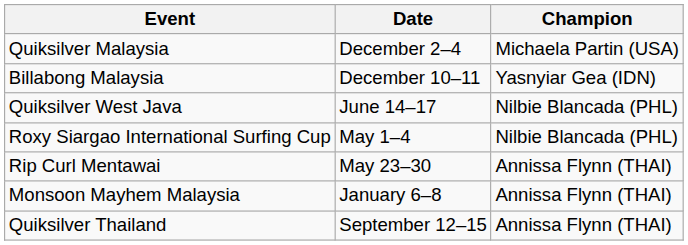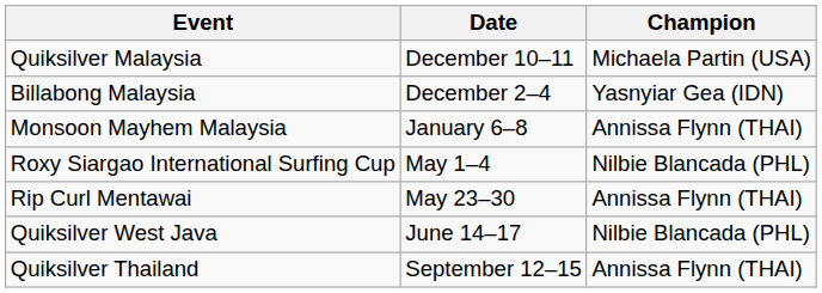 <table class="wikitable">
 <tr>
 <th>Event</th>
 <th>Date</th>
 <th>Champion</th>
 </tr>
 <tr>
 <td>Quiksilver Malaysia</td>
-<td>December 2–4</td>
+<td>December 10–11</td>
 <td>Michaela Partin (USA)</td>
 </tr>
 <tr>
 <td>Billabong Malaysia</td>
-<td>December 10–11</td>
+<td>December 2–4</td>
 <td>Yasnyiar Gea (IDN)</td>
 </tr>
 <tr>
-<td>Quiksilver West Java</td>
-<td>June 14–17</td>
-<td>Nilbie Blancada (PHL)</td>
+<td>Monsoon Mayhem Malaysia</td>
+<td>January 6–8</td>
+<td>Annissa Flynn (THAI)</td>
 </tr>
 <tr>
 <td>Roxy Siargao International Surfing Cup</td>
 <td>May 1–4</td>
 <td>Nilbie Blancada (PHL)</td>
 </tr>
 <tr>
 <td>Rip Curl Mentawai</td>
 <td>May 23–30</td>
 <td>Annissa Flynn (THAI)</td>
 </tr>
 <tr>
-<td>Monsoon Mayhem Malaysia</td>
-<td>January 6–8</td>
-<td>Annissa Flynn (THAI)</td>
+<td>Quiksilver West Java</td>
+<td>June 14–17</td>
+<td>Nilbie Blancada (PHL)</td>
 </tr>
 <tr>
 <td>Quiksilver Thailand</td>
 <td>September 12–15</td>
 <td>Annissa Flynn (THAI)</td>
 </tr>
 </table>
